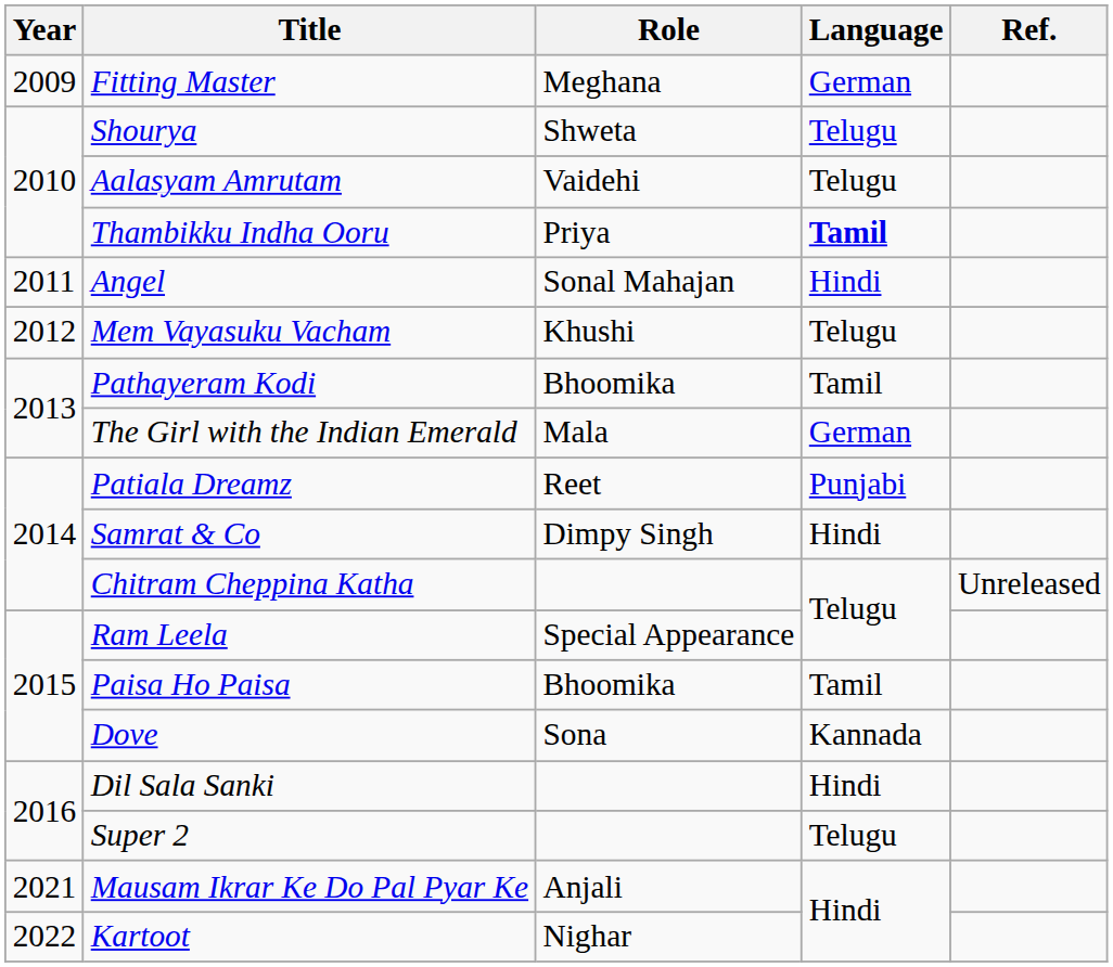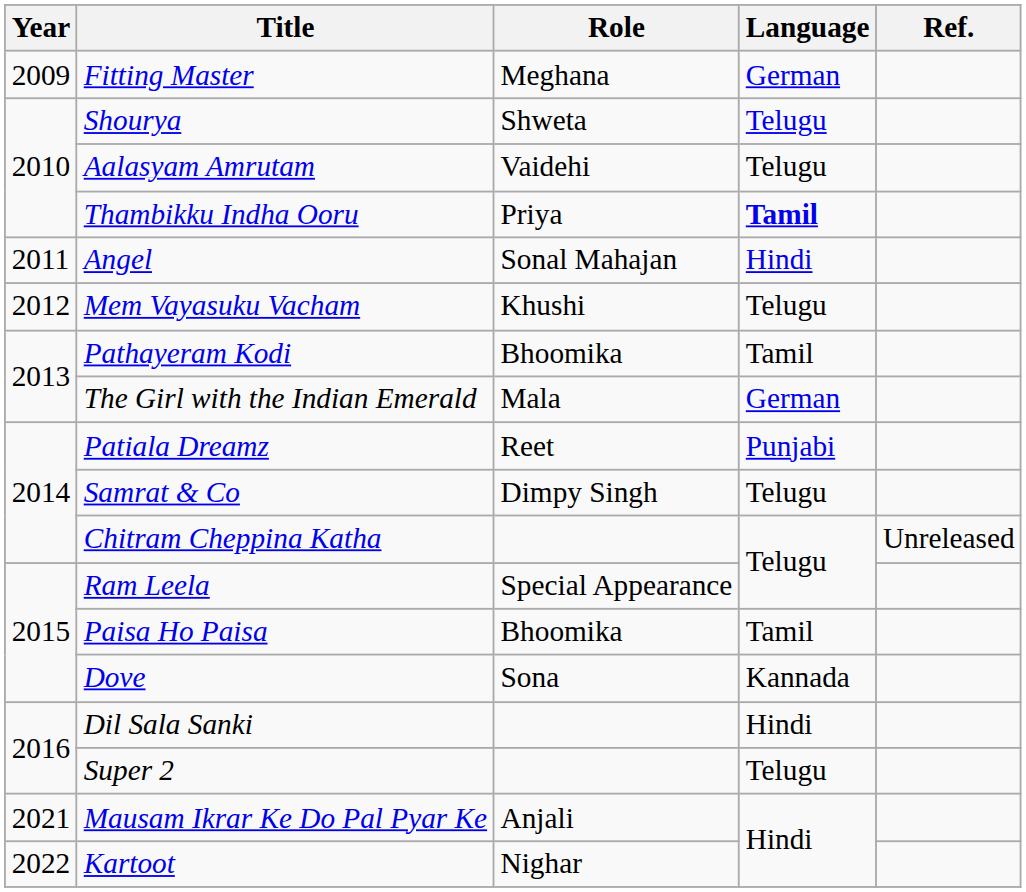 <table class="wikitable sortable">
 <tr>
 <th>Year</th>
 <th>Title</th>
 <th>Role</th>
 <th>Language</th>
 <th>Ref.</th>
 </tr>
 <tr>
 <td>2009</td>
 <td><em><a href='#'>Fitting Master</a></em></td>
 <td>Meghana</td>
 <td><a href='#'>German</a></td>
 <td></td>
 </tr>
 <tr>
 <td scope ="row" rowspan =3>2010</td>
 <td><em><a href='#'>Shourya</a></em></td>
 <td>Shweta</td>
 <td><a href='#'>Telugu</a></td>
 <td></td>
 </tr>
 <tr>
 <td><em><a href='#'>Aalasyam Amrutam</a></em></td>
 <td>Vaidehi</td>
 <td>Telugu</td>
 <td></td>
 </tr>
 <tr>
 <td><em><a href='#'>Thambikku Indha Ooru</a></em></td>
 <td>Priya</td>
 <td><strong><a href='#'>Tamil</a></strong></td>
 <td></td>
 </tr>
 <tr>
 <td>2011</td>
 <td><em><a href='#'>Angel</a></em></td>
 <td>Sonal Mahajan</td>
 <td><a href='#'>Hindi</a></td>
 <td></td>
 </tr>
 <tr>
 <td>2012</td>
 <td><em><a href='#'>Mem Vayasuku Vacham</a></em></td>
 <td>Khushi</td>
 <td>Telugu</td>
 <td></td>
 </tr>
 <tr>
 <td scope= "row" rowspan= 2>2013</td>
 <td><em><a href='#'>Pathayeram Kodi</a></em></td>
 <td>Bhoomika</td>
 <td>Tamil</td>
 <td></td>
 </tr>
 <tr>
 <td><em>The Girl with the Indian Emerald</em></td>
 <td>Mala</td>
 <td><a href='#'>German</a></td>
 <td></td>
 </tr>
 <tr>
 <td scope = "row" rowspan =3>2014</td>
 <td><em><a href='#'>Patiala Dreamz</a></em></td>
 <td>Reet</td>
 <td><a href='#'>Punjabi</a></td>
 <td></td>
 </tr>
 <tr>
 <td><em><a href='#'>Samrat & Co</a></em></td>
 <td>Dimpy Singh</td>
-<td>Hindi</td>
+<td>Telugu</td>
 <td></td>
 </tr>
 <tr>
 <td><em><a href='#'>Chitram Cheppina Katha</a></em></td>
 <td></td>
 <td rowspan= 2>Telugu</td>
 <td>Unreleased</td>
 </tr>
 <tr>
 <td scope= "row" rowspan=3>2015</td>
 <td><em><a href='#'>Ram Leela</a></em></td>
 <td>Special Appearance</td>
 <td></td>
 </tr>
 <tr>
 <td><em><a href='#'>Paisa Ho Paisa</a></em></td>
 <td>Bhoomika</td>
 <td>Tamil</td>
 <td></td>
 </tr>
 <tr>
 <td><em><a href='#'>Dove</a></em></td>
 <td>Sona</td>
 <td>Kannada</td>
 <td></td>
 </tr>
 <tr>
 <td scope ="row" rowspan=2>2016</td>
 <td><em>Dil Sala Sanki</em></td>
 <td></td>
 <td>Hindi</td>
 <td></td>
 </tr>
 <tr>
 <td><em>Super 2</em></td>
 <td></td>
 <td>Telugu</td>
 <td></td>
 </tr>
 <tr>
 <td>2021</td>
 <td><em><a href='#'>Mausam Ikrar Ke Do Pal Pyar Ke</a></em></td>
 <td>Anjali</td>
 <td rowspan= 2>Hindi</td>
 <td></td>
 </tr>
 <tr>
 <td>2022</td>
 <td><em><a href='#'>Kartoot</a></em></td>
 <td>Nighar</td>
 <td></td>
 </tr>
 </table>
